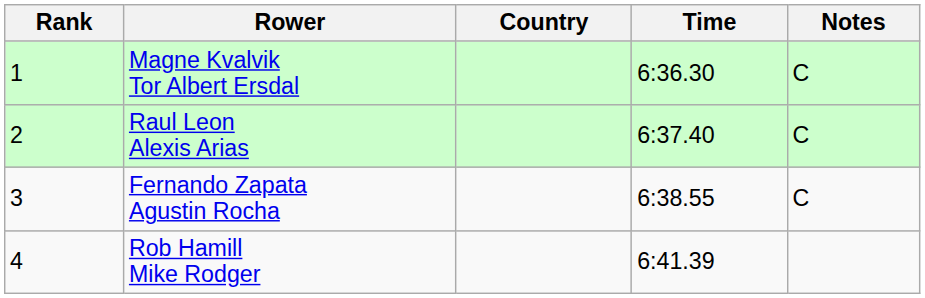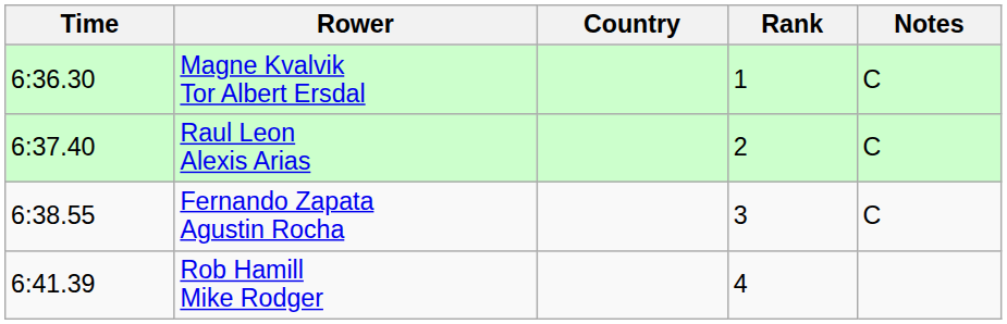 <table class="wikitable sortable" width=50%>
 <tr>
-<th>Rank</th>
+<th>Time</th>
 <th>Rower</th>
 <th>Country</th>
-<th>Time</th>
+<th>Rank</th>
 <th>Notes</th>
 </tr>
 <tr bgcolor=ccffcc>
-<td>1</td>
+<td>6:36.30</td>
 <td><a href='#'>Magne Kvalvik</a> <br><a href='#'>Tor Albert Ersdal</a></td>
 <td></td>
-<td>6:36.30</td>
+<td>1</td>
 <td>C</td>
 </tr>
 <tr bgcolor=ccffcc>
-<td>2</td>
+<td>6:37.40</td>
 <td><a href='#'>Raul Leon</a> <br><a href='#'>Alexis Arias</a></td>
 <td></td>
-<td>6:37.40</td>
+<td>2</td>
 <td>C</td>
 </tr>
 <tr -bgcolor=ccffcc>
-<td>3</td>
+<td>6:38.55</td>
 <td><a href='#'>Fernando Zapata</a> <br> <a href='#'>Agustin Rocha</a></td>
 <td></td>
-<td>6:38.55</td>
+<td>3</td>
 <td>C</td>
 </tr>
 <tr>
-<td>4</td>
+<td>6:41.39</td>
 <td><a href='#'>Rob Hamill</a> <br><a href='#'>Mike Rodger</a></td>
 <td></td>
-<td>6:41.39</td>
+<td>4</td>
 <td></td>
 </tr>
 </table>
